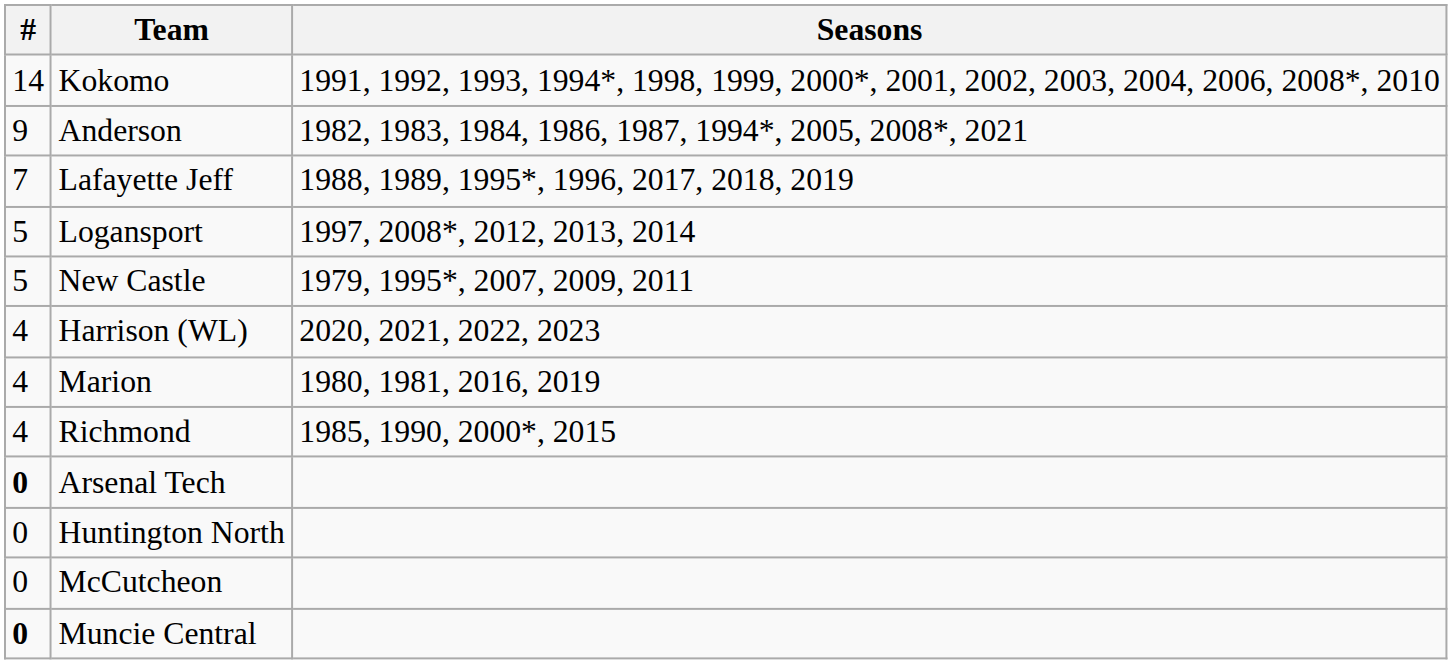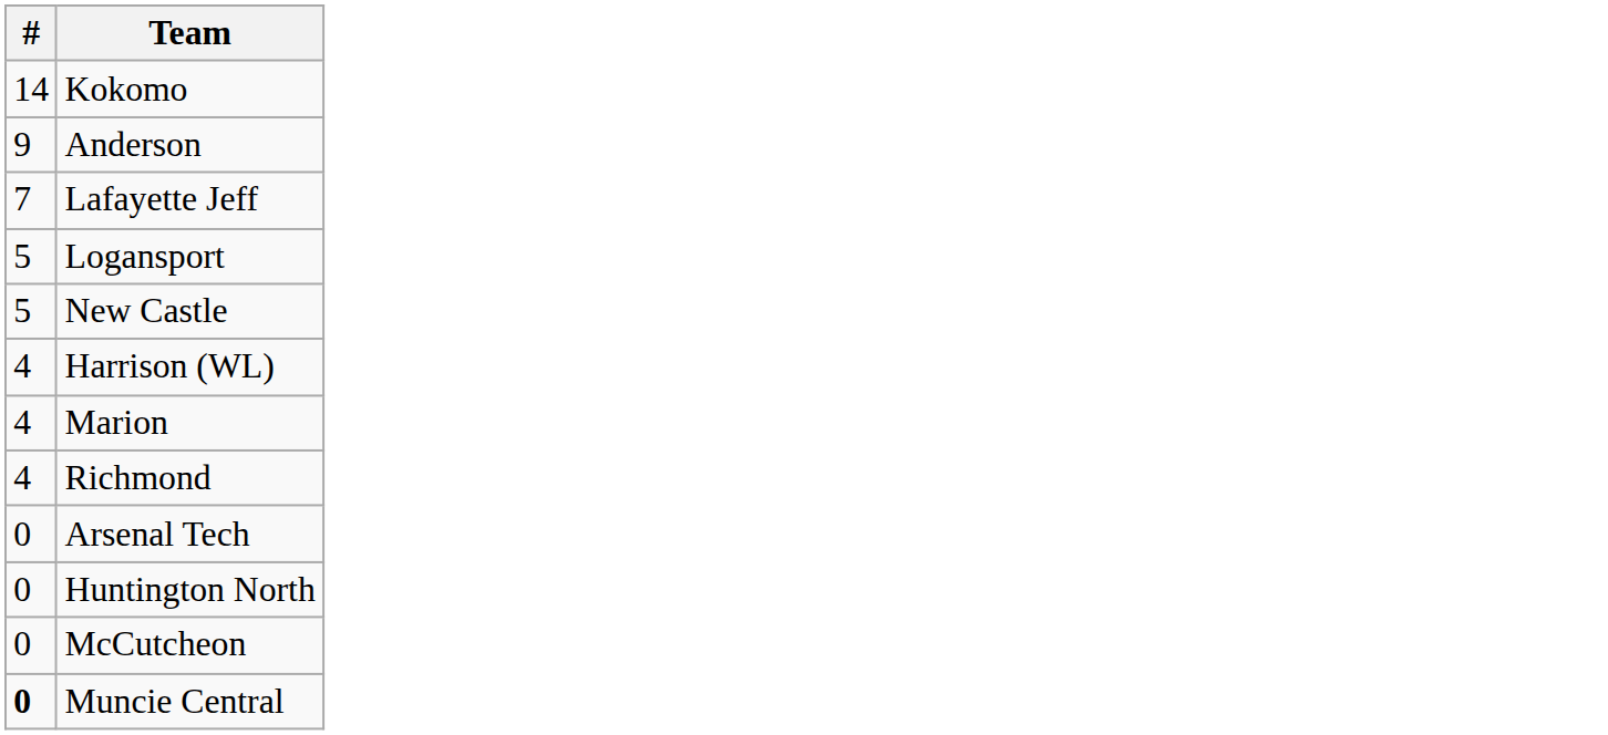 <table class="wikitable" style=>
 <tr>
 <th>#</th>
 <th>Team</th>
-<th>Seasons</th>
 </tr>
 <tr>
 <td>14</td>
 <td>Kokomo</td>
-<td>1991, 1992, 1993, 1994*, 1998, 1999, 2000*, 2001, 2002, 2003, 2004, 2006, 2008*, 2010</td>
 </tr>
 <tr>
 <td>9</td>
 <td>Anderson</td>
-<td>1982, 1983, 1984, 1986, 1987, 1994*, 2005, 2008*, 2021</td>
 </tr>
 <tr>
 <td>7</td>
 <td>Lafayette Jeff</td>
-<td>1988, 1989, 1995*, 1996, 2017, 2018, 2019</td>
 </tr>
 <tr>
 <td>5</td>
 <td>Logansport</td>
-<td>1997, 2008*, 2012, 2013, 2014</td>
 </tr>
 <tr>
 <td>5</td>
 <td>New Castle</td>
-<td>1979, 1995*, 2007, 2009, 2011</td>
 </tr>
 <tr>
 <td>4</td>
 <td>Harrison (WL)</td>
-<td>2020, 2021, 2022, 2023</td>
 </tr>
 <tr>
 <td>4</td>
 <td>Marion</td>
-<td>1980, 1981, 2016, 2019</td>
 </tr>
 <tr>
 <td>4</td>
 <td>Richmond</td>
-<td>1985, 1990, 2000*, 2015</td>
 </tr>
 <tr>
-<td><strong>0</strong></td>
+<td>0</td>
 <td>Arsenal Tech</td>
-<td></td>
 </tr>
 <tr>
 <td>0</td>
 <td>Huntington North</td>
-<td></td>
 </tr>
 <tr>
 <td>0</td>
 <td>McCutcheon</td>
-<td></td>
 </tr>
 <tr>
 <td><strong>0</strong></td>
 <td>Muncie Central</td>
-<td></td>
 </tr>
 </table>
